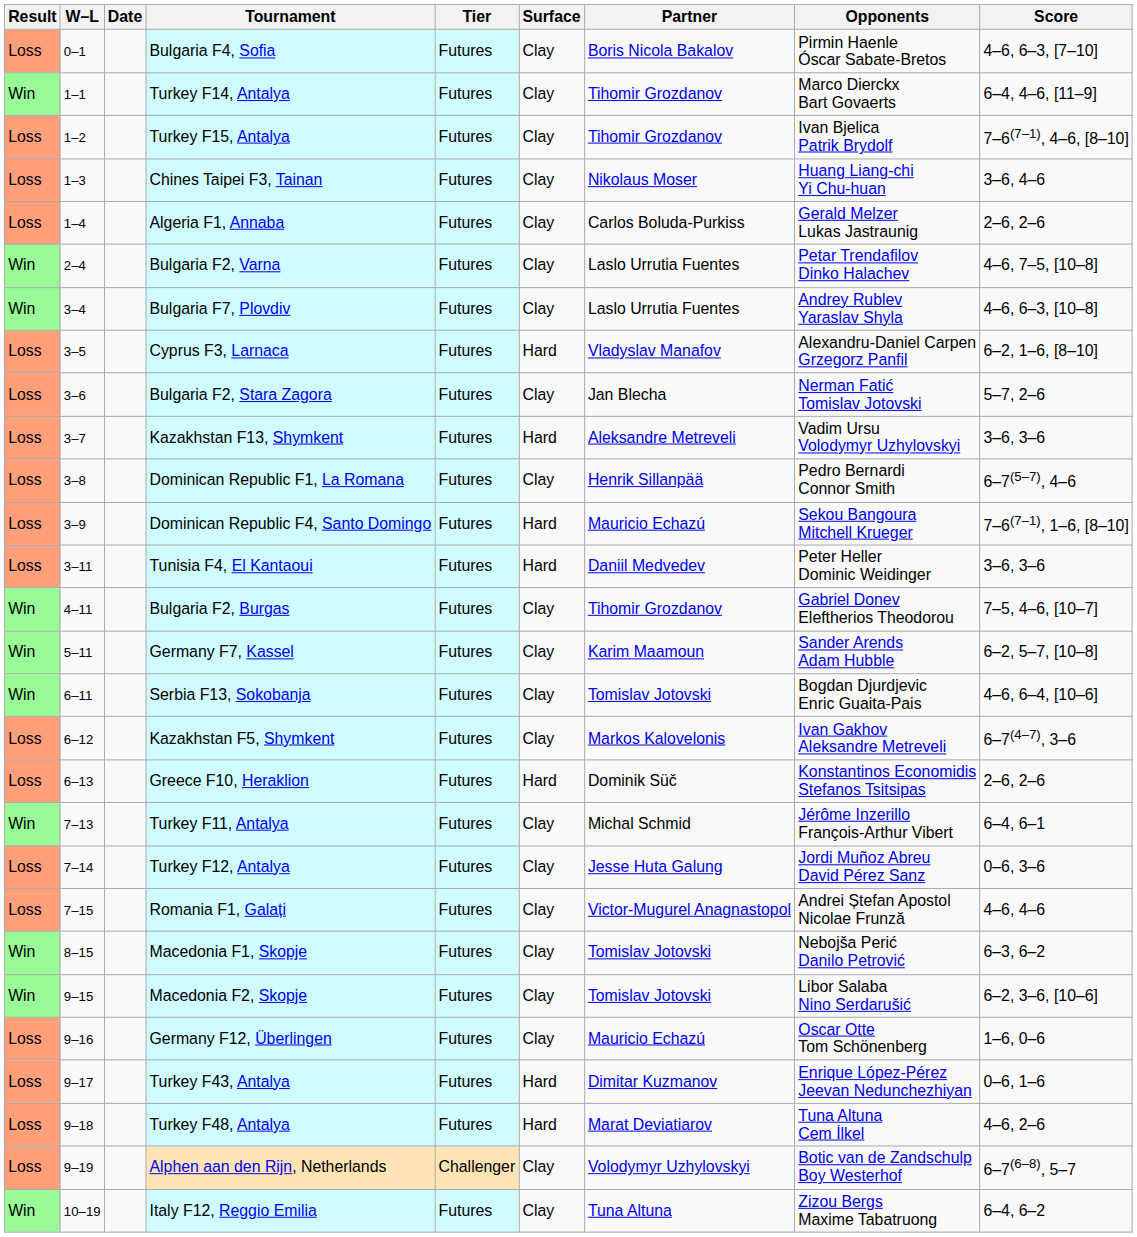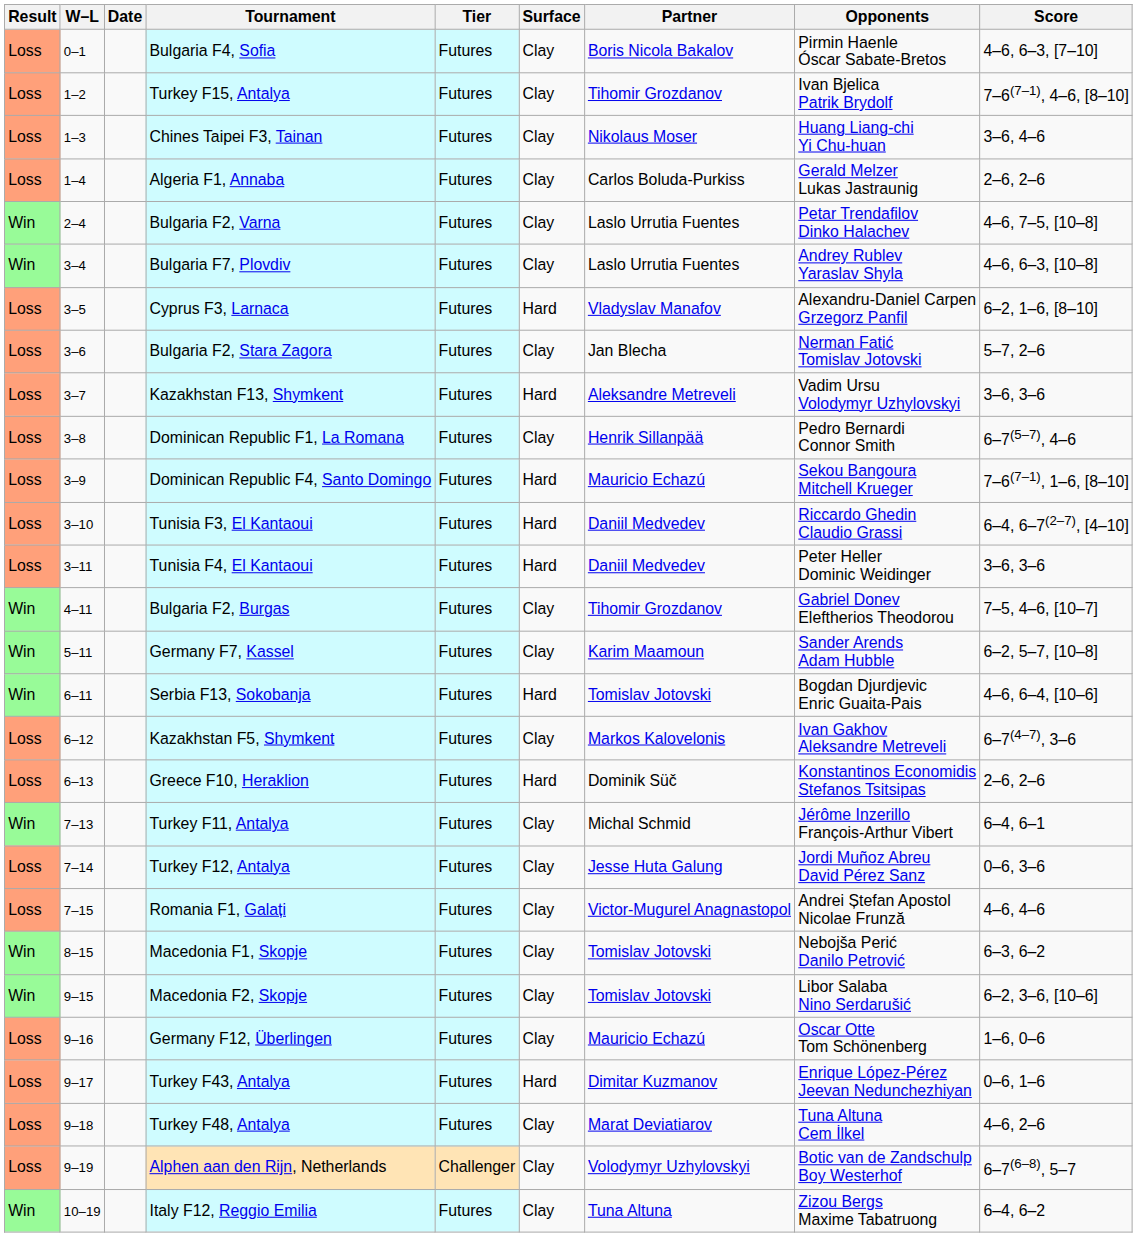 <table class="sortable wikitable">
 <tr>
 <th>Result</th>
 <th class="unsortable">W–L</th>
 <th>Date</th>
 <th>Tournament</th>
 <th>Tier</th>
 <th>Surface</th>
 <th>Partner</th>
 <th>Opponents</th>
 <th class="unsortable">Score</th>
 </tr>
 <tr>
 <td bgcolor=#FFA07A>Loss</td>
 <td><small>0–1</small></td>
 <td></td>
 <td style="background:#cffcff;">Bulgaria F4, <a href='#'>Sofia</a></td>
 <td style="background:#cffcff;">Futures</td>
 <td>Clay</td>
 <td> <a href='#'>Boris Nicola Bakalov</a></td>
 <td> Pirmin Haenle<br> Óscar Sabate-Bretos</td>
 <td>4–6, 6–3, [7–10]</td>
-</tr>
-<tr>
-<td bgcolor=#98fb98>Win</td>
-<td><small>1–1</small></td>
-<td></td>
-<td style="background:#cffcff;">Turkey F14, <a href='#'>Antalya</a></td>
-<td style="background:#cffcff;">Futures</td>
-<td>Clay</td>
-<td> <a href='#'>Tihomir Grozdanov</a></td>
-<td> Marco Dierckx<br> Bart Govaerts</td>
-<td>6–4, 4–6, [11–9]</td>
 </tr>
 <tr>
 <td bgcolor=#FFA07A>Loss</td>
 <td><small>1–2</small></td>
 <td></td>
 <td style="background:#cffcff;">Turkey F15, <a href='#'>Antalya</a></td>
 <td style="background:#cffcff;">Futures</td>
 <td>Clay</td>
 <td> <a href='#'>Tihomir Grozdanov</a></td>
 <td> Ivan Bjelica<br> <a href='#'>Patrik Brydolf</a></td>
 <td>7–6<sup>(7–1)</sup>, 4–6, [8–10]</td>
 </tr>
 <tr>
 <td bgcolor=#FFA07A>Loss</td>
 <td><small>1–3</small></td>
 <td></td>
 <td style="background:#cffcff;">Chines Taipei F3, <a href='#'>Tainan</a></td>
 <td style="background:#cffcff;">Futures</td>
 <td>Clay</td>
 <td> <a href='#'>Nikolaus Moser</a></td>
 <td> <a href='#'>Huang Liang-chi</a><br> <a href='#'>Yi Chu-huan</a></td>
 <td>3–6, 4–6</td>
 </tr>
 <tr>
 <td bgcolor=#FFA07A>Loss</td>
 <td><small>1–4</small></td>
 <td></td>
 <td style="background:#cffcff;">Algeria F1, <a href='#'>Annaba</a></td>
 <td style="background:#cffcff;">Futures</td>
 <td>Clay</td>
 <td> Carlos Boluda-Purkiss</td>
 <td> <a href='#'>Gerald Melzer</a><br> Lukas Jastraunig</td>
 <td>2–6, 2–6</td>
 </tr>
 <tr>
 <td bgcolor=#98fb98>Win</td>
 <td><small>2–4</small></td>
 <td></td>
 <td style="background:#cffcff;">Bulgaria F2, <a href='#'>Varna</a></td>
 <td style="background:#cffcff;">Futures</td>
 <td>Clay</td>
 <td> Laslo Urrutia Fuentes</td>
 <td> <a href='#'>Petar Trendafilov</a><br> <a href='#'>Dinko Halachev</a></td>
 <td>4–6, 7–5, [10–8]</td>
 </tr>
 <tr>
 <td bgcolor=#98fb98>Win</td>
 <td><small>3–4</small></td>
 <td></td>
 <td style="background:#cffcff;">Bulgaria F7, <a href='#'>Plovdiv</a></td>
 <td style="background:#cffcff;">Futures</td>
 <td>Clay</td>
 <td> Laslo Urrutia Fuentes</td>
 <td> <a href='#'>Andrey Rublev</a><br> <a href='#'>Yaraslav Shyla</a></td>
 <td>4–6, 6–3, [10–8]</td>
 </tr>
 <tr>
 <td bgcolor=#FFA07A>Loss</td>
 <td><small>3–5</small></td>
 <td></td>
 <td style="background:#cffcff;">Cyprus F3, <a href='#'>Larnaca</a></td>
 <td style="background:#cffcff;">Futures</td>
 <td>Hard</td>
 <td> <a href='#'>Vladyslav Manafov</a></td>
 <td> Alexandru-Daniel Carpen<br> <a href='#'>Grzegorz Panfil</a></td>
 <td>6–2, 1–6, [8–10]</td>
 </tr>
 <tr>
 <td bgcolor=#FFA07A>Loss</td>
 <td><small>3–6</small></td>
 <td></td>
 <td style="background:#cffcff;">Bulgaria F2, <a href='#'>Stara Zagora</a></td>
 <td style="background:#cffcff;">Futures</td>
 <td>Clay</td>
 <td> Jan Blecha</td>
 <td> <a href='#'>Nerman Fatić</a><br> <a href='#'>Tomislav Jotovski</a></td>
 <td>5–7, 2–6</td>
 </tr>
 <tr>
 <td bgcolor=#FFA07A>Loss</td>
 <td><small>3–7</small></td>
 <td></td>
 <td style="background:#cffcff;">Kazakhstan F13, <a href='#'>Shymkent</a></td>
 <td style="background:#cffcff;">Futures</td>
 <td>Hard</td>
 <td> <a href='#'>Aleksandre Metreveli</a></td>
 <td> Vadim Ursu<br> <a href='#'>Volodymyr Uzhylovskyi</a></td>
 <td>3–6, 3–6</td>
 </tr>
 <tr>
 <td bgcolor=#FFA07A>Loss</td>
 <td><small>3–8</small></td>
 <td></td>
 <td style="background:#cffcff;">Dominican Republic F1, <a href='#'>La Romana</a></td>
 <td style="background:#cffcff;">Futures</td>
 <td>Clay</td>
 <td> <a href='#'>Henrik Sillanpää</a></td>
 <td> Pedro Bernardi<br> Connor Smith</td>
 <td>6–7<sup>(5–7)</sup>, 4–6</td>
 </tr>
 <tr>
 <td bgcolor=#FFA07A>Loss</td>
 <td><small>3–9</small></td>
 <td></td>
 <td style="background:#cffcff;">Dominican Republic F4, <a href='#'>Santo Domingo</a></td>
 <td style="background:#cffcff;">Futures</td>
 <td>Hard</td>
 <td> <a href='#'>Mauricio Echazú</a></td>
 <td> <a href='#'>Sekou Bangoura</a><br> <a href='#'>Mitchell Krueger</a></td>
 <td>7–6<sup>(7–1)</sup>, 1–6, [8–10]</td>
 </tr>
 <tr>
 <td bgcolor=#FFA07A>Loss</td>
+<td><small>3–10</small></td>
+<td></td>
+<td style="background:#cffcff;">Tunisia F3, <a href='#'>El Kantaoui</a></td>
+<td style="background:#cffcff;">Futures</td>
+<td>Hard</td>
+<td> <a href='#'>Daniil Medvedev</a></td>
+<td> <a href='#'>Riccardo Ghedin</a><br> <a href='#'>Claudio Grassi</a></td>
+<td>6–4, 6–7<sup>(2–7)</sup>, [4–10]</td>
+</tr>
+<tr>
+<td bgcolor=#FFA07A>Loss</td>
 <td><small>3–11</small></td>
 <td></td>
 <td style="background:#cffcff;">Tunisia F4, <a href='#'>El Kantaoui</a></td>
 <td style="background:#cffcff;">Futures</td>
 <td>Hard</td>
 <td> <a href='#'>Daniil Medvedev</a></td>
 <td> Peter Heller<br> Dominic Weidinger</td>
 <td>3–6, 3–6</td>
 </tr>
 <tr>
 <td bgcolor=#98fb98>Win</td>
 <td><small>4–11</small></td>
 <td></td>
 <td style="background:#cffcff;">Bulgaria F2, <a href='#'>Burgas</a></td>
 <td style="background:#cffcff;">Futures</td>
 <td>Clay</td>
 <td> <a href='#'>Tihomir Grozdanov</a></td>
 <td> <a href='#'>Gabriel Donev</a><br> Eleftherios Theodorou</td>
 <td>7–5, 4–6, [10–7]</td>
 </tr>
 <tr>
 <td bgcolor=#98fb98>Win</td>
 <td><small>5–11</small></td>
 <td></td>
 <td style="background:#cffcff;">Germany F7, <a href='#'>Kassel</a></td>
 <td style="background:#cffcff;">Futures</td>
 <td>Clay</td>
 <td> <a href='#'>Karim Maamoun</a></td>
 <td> <a href='#'>Sander Arends</a><br> <a href='#'>Adam Hubble</a></td>
 <td>6–2, 5–7, [10–8]</td>
 </tr>
 <tr>
 <td bgcolor=#98fb98>Win</td>
 <td><small>6–11</small></td>
 <td></td>
 <td style="background:#cffcff;">Serbia F13, <a href='#'>Sokobanja</a></td>
 <td style="background:#cffcff;">Futures</td>
-<td>Clay</td>
+<td>Hard</td>
 <td> <a href='#'>Tomislav Jotovski</a></td>
 <td> Bogdan Djurdjevic<br> Enric Guaita-Pais</td>
 <td>4–6, 6–4, [10–6]</td>
 </tr>
 <tr>
 <td bgcolor=#FFA07A>Loss</td>
 <td><small>6–12</small></td>
 <td></td>
 <td style="background:#cffcff;">Kazakhstan F5, <a href='#'>Shymkent</a></td>
 <td style="background:#cffcff;">Futures</td>
 <td>Clay</td>
 <td> <a href='#'>Markos Kalovelonis</a></td>
 <td> <a href='#'>Ivan Gakhov</a><br> <a href='#'>Aleksandre Metreveli</a></td>
 <td>6–7<sup>(4–7)</sup>, 3–6</td>
 </tr>
 <tr>
 <td bgcolor=#FFA07A>Loss</td>
 <td><small>6–13</small></td>
 <td></td>
 <td style="background:#cffcff;">Greece F10, <a href='#'>Heraklion</a></td>
 <td style="background:#cffcff;">Futures</td>
 <td>Hard</td>
 <td> Dominik Süč</td>
 <td> <a href='#'>Konstantinos Economidis</a><br> <a href='#'>Stefanos Tsitsipas</a></td>
 <td>2–6, 2–6</td>
 </tr>
 <tr>
 <td bgcolor=#98fb98>Win</td>
 <td><small>7–13</small></td>
 <td></td>
 <td style="background:#cffcff;">Turkey F11, <a href='#'>Antalya</a></td>
 <td style="background:#cffcff;">Futures</td>
 <td>Clay</td>
 <td> Michal Schmid</td>
 <td> <a href='#'>Jérôme Inzerillo</a><br> François-Arthur Vibert</td>
 <td>6–4, 6–1</td>
 </tr>
 <tr>
 <td bgcolor=#FFA07A>Loss</td>
 <td><small>7–14</small></td>
 <td></td>
 <td style="background:#cffcff;">Turkey F12, <a href='#'>Antalya</a></td>
 <td style="background:#cffcff;">Futures</td>
 <td>Clay</td>
 <td> <a href='#'>Jesse Huta Galung</a></td>
 <td> <a href='#'>Jordi Muñoz Abreu</a><br> <a href='#'>David Pérez Sanz</a></td>
 <td>0–6, 3–6</td>
 </tr>
 <tr>
 <td bgcolor=#FFA07A>Loss</td>
 <td><small>7–15</small></td>
 <td></td>
 <td style="background:#cffcff;">Romania F1, <a href='#'>Galați</a></td>
 <td style="background:#cffcff;">Futures</td>
 <td>Clay</td>
 <td> <a href='#'>Victor-Mugurel Anagnastopol</a></td>
 <td> Andrei Ștefan Apostol<br> Nicolae Frunză</td>
 <td>4–6, 4–6</td>
 </tr>
 <tr>
 <td bgcolor=#98fb98>Win</td>
 <td><small>8–15</small></td>
 <td></td>
 <td style="background:#cffcff;">Macedonia F1, <a href='#'>Skopje</a></td>
 <td style="background:#cffcff;">Futures</td>
 <td>Clay</td>
 <td> <a href='#'>Tomislav Jotovski</a></td>
 <td> Nebojša Perić<br> <a href='#'>Danilo Petrović</a></td>
 <td>6–3, 6–2</td>
 </tr>
 <tr>
 <td bgcolor=#98fb98>Win</td>
 <td><small>9–15</small></td>
 <td></td>
 <td style="background:#cffcff;">Macedonia F2, <a href='#'>Skopje</a></td>
 <td style="background:#cffcff;">Futures</td>
 <td>Clay</td>
 <td> <a href='#'>Tomislav Jotovski</a></td>
 <td> Libor Salaba<br> <a href='#'>Nino Serdarušić</a></td>
 <td>6–2, 3–6, [10–6]</td>
 </tr>
 <tr>
 <td bgcolor=#FFA07A>Loss</td>
 <td><small>9–16</small></td>
 <td></td>
 <td style="background:#cffcff;">Germany F12, <a href='#'>Überlingen</a></td>
 <td style="background:#cffcff;">Futures</td>
 <td>Clay</td>
 <td> <a href='#'>Mauricio Echazú</a></td>
 <td> <a href='#'>Oscar Otte</a><br> Tom Schönenberg</td>
 <td>1–6, 0–6</td>
 </tr>
 <tr>
 <td bgcolor=#FFA07A>Loss</td>
 <td><small>9–17</small></td>
 <td></td>
 <td style="background:#cffcff;">Turkey F43, <a href='#'>Antalya</a></td>
 <td style="background:#cffcff;">Futures</td>
 <td>Hard</td>
 <td> <a href='#'>Dimitar Kuzmanov</a></td>
 <td> <a href='#'>Enrique López-Pérez</a><br> <a href='#'>Jeevan Nedunchezhiyan</a></td>
 <td>0–6, 1–6</td>
 </tr>
 <tr>
 <td bgcolor=#FFA07A>Loss</td>
 <td><small>9–18</small></td>
 <td></td>
 <td style="background:#cffcff;">Turkey F48, <a href='#'>Antalya</a></td>
 <td style="background:#cffcff;">Futures</td>
-<td>Hard</td>
+<td>Clay</td>
 <td> <a href='#'>Marat Deviatiarov</a></td>
 <td> <a href='#'>Tuna Altuna</a><br> <a href='#'>Cem İlkel</a></td>
 <td>4–6, 2–6</td>
 </tr>
 <tr>
 <td bgcolor=#FFA07A>Loss</td>
 <td><small>9–19</small></td>
 <td><a href='#'></a></td>
 <td style=background:moccasin;><a href='#'>Alphen aan den Rijn</a>, Netherlands</td>
 <td style=background:moccasin;>Challenger</td>
 <td>Clay</td>
 <td> <a href='#'>Volodymyr Uzhylovskyi</a></td>
 <td> <a href='#'>Botic van de Zandschulp</a><br> <a href='#'>Boy Westerhof</a></td>
 <td>6–7<sup>(6–8)</sup>, 5–7</td>
 </tr>
 <tr>
 <td bgcolor=#98fb98>Win</td>
 <td><small>10–19</small></td>
 <td></td>
 <td style="background:#cffcff;">Italy F12, <a href='#'>Reggio Emilia</a></td>
 <td style="background:#cffcff;">Futures</td>
 <td>Clay</td>
 <td> <a href='#'>Tuna Altuna</a></td>
 <td> <a href='#'>Zizou Bergs</a><br> Maxime Tabatruong</td>
 <td>6–4, 6–2</td>
 </tr>
 </table>
